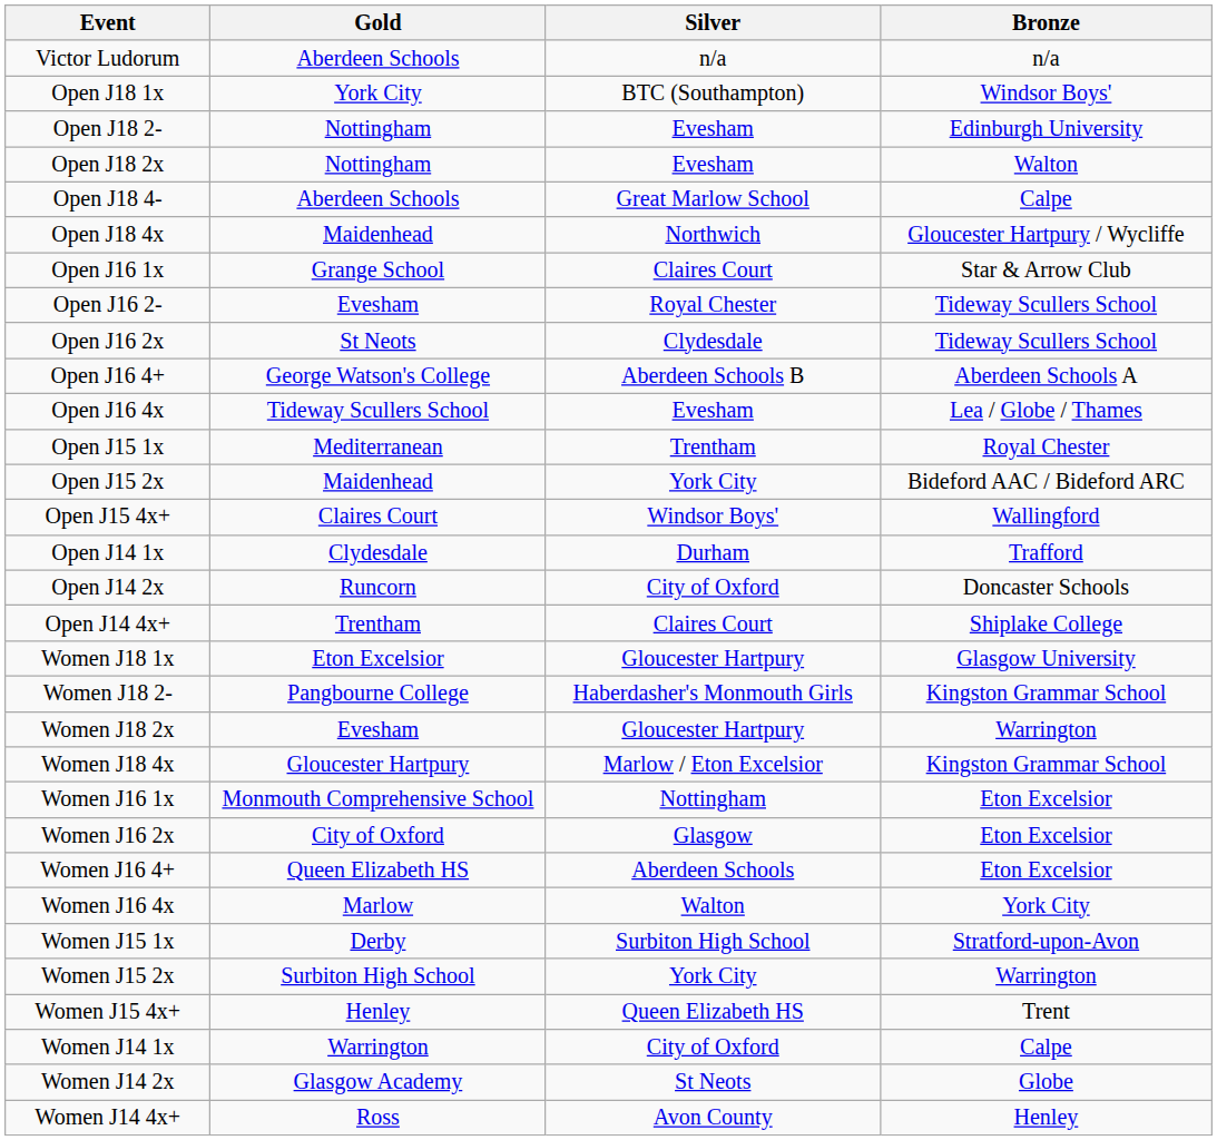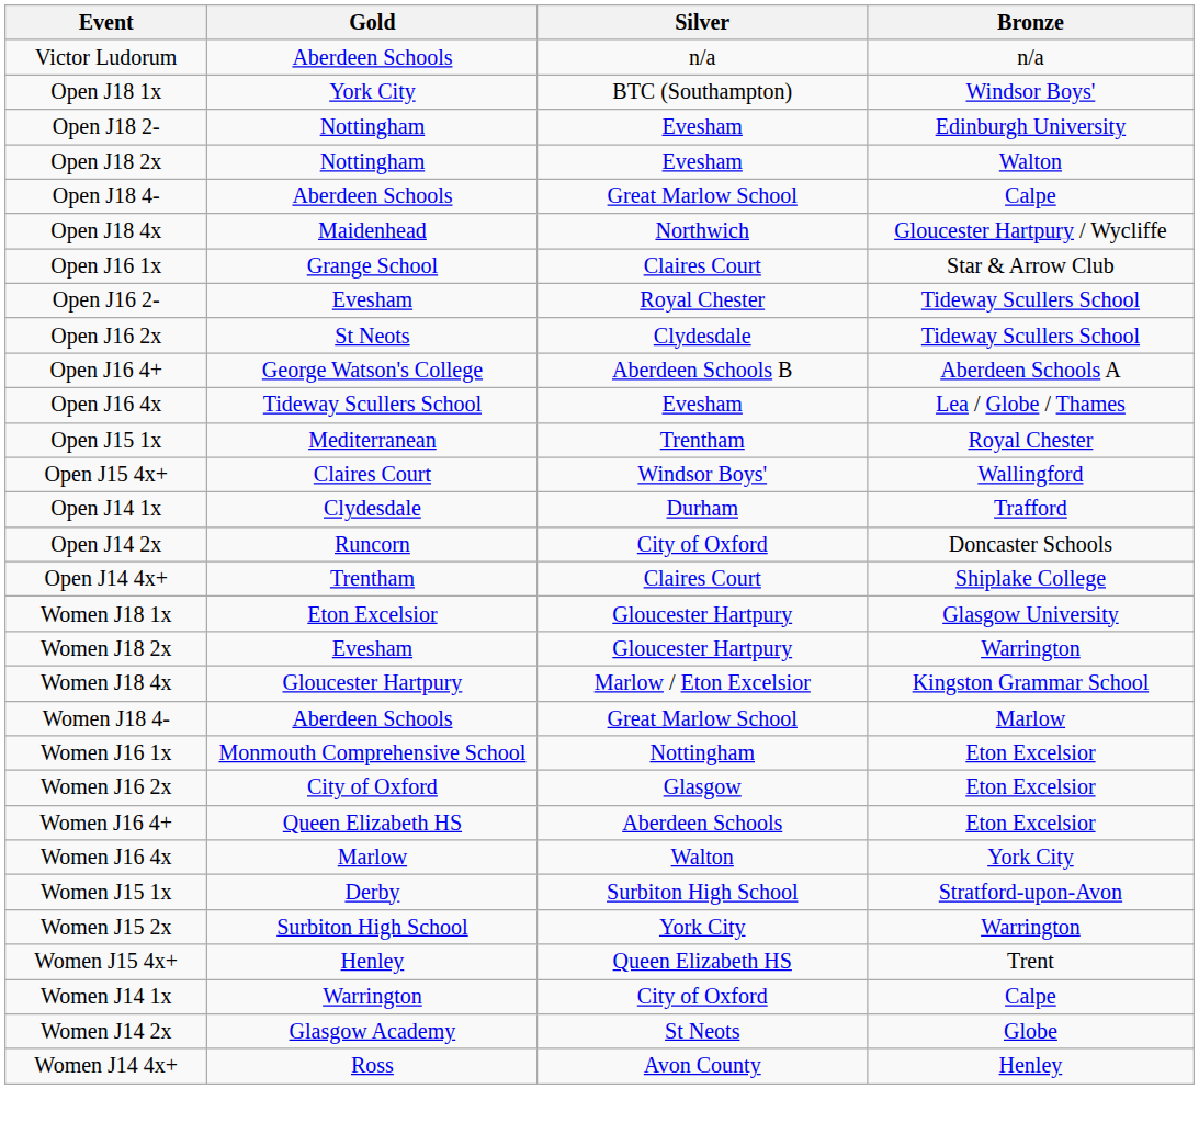 <table class="wikitable" style="text-align:center">
 <tr>
 <th width=150>Event</th>
 <th width=250>Gold</th>
 <th width=250>Silver</th>
 <th width=250>Bronze</th>
 </tr>
 <tr>
 <td>Victor Ludorum</td>
 <td><a href='#'>Aberdeen Schools</a></td>
 <td>n/a</td>
 <td>n/a</td>
 </tr>
 <tr>
 <td>Open J18 1x</td>
 <td><a href='#'>York City</a></td>
 <td>BTC (Southampton)</td>
 <td><a href='#'>Windsor Boys'</a></td>
 </tr>
 <tr>
 <td>Open J18 2-</td>
 <td><a href='#'>Nottingham</a></td>
 <td><a href='#'>Evesham</a></td>
 <td><a href='#'>Edinburgh University</a></td>
 </tr>
 <tr>
 <td>Open J18 2x</td>
 <td><a href='#'>Nottingham</a></td>
 <td><a href='#'>Evesham</a></td>
 <td><a href='#'>Walton</a></td>
 </tr>
 <tr>
 <td>Open J18 4-</td>
 <td><a href='#'>Aberdeen Schools</a></td>
 <td><a href='#'>Great Marlow School</a></td>
 <td><a href='#'>Calpe</a></td>
 </tr>
 <tr>
 <td>Open J18 4x</td>
 <td><a href='#'>Maidenhead</a></td>
 <td><a href='#'>Northwich</a></td>
 <td><a href='#'>Gloucester Hartpury</a> / Wycliffe</td>
 </tr>
 <tr>
 <td>Open J16 1x</td>
 <td><a href='#'>Grange School</a></td>
 <td><a href='#'>Claires Court</a></td>
 <td>Star & Arrow Club</td>
 </tr>
 <tr>
 <td>Open J16 2-</td>
 <td><a href='#'>Evesham</a></td>
 <td><a href='#'>Royal Chester</a></td>
 <td><a href='#'>Tideway Scullers School</a></td>
 </tr>
 <tr>
 <td>Open J16 2x</td>
 <td><a href='#'>St Neots</a></td>
 <td><a href='#'>Clydesdale</a></td>
 <td><a href='#'>Tideway Scullers School</a></td>
 </tr>
 <tr>
 <td>Open J16 4+</td>
 <td><a href='#'>George Watson's College</a></td>
 <td><a href='#'>Aberdeen Schools</a> B</td>
 <td><a href='#'>Aberdeen Schools</a> A</td>
 </tr>
 <tr>
 <td>Open J16 4x</td>
 <td><a href='#'>Tideway Scullers School</a></td>
 <td><a href='#'>Evesham</a></td>
 <td><a href='#'>Lea</a> / <a href='#'>Globe</a> / <a href='#'>Thames</a></td>
 </tr>
 <tr>
 <td>Open J15 1x</td>
 <td><a href='#'>Mediterranean</a></td>
 <td><a href='#'>Trentham</a></td>
 <td><a href='#'>Royal Chester</a></td>
 </tr>
 <tr>
-<td>Open J15 2x</td>
-<td><a href='#'>Maidenhead</a></td>
-<td><a href='#'>York City</a></td>
-<td>Bideford AAC / Bideford ARC</td>
-</tr>
-<tr>
 <td>Open J15 4x+</td>
 <td><a href='#'>Claires Court</a></td>
 <td><a href='#'>Windsor Boys'</a></td>
 <td><a href='#'>Wallingford</a></td>
 </tr>
 <tr>
 <td>Open J14 1x</td>
 <td><a href='#'>Clydesdale</a></td>
 <td><a href='#'>Durham</a></td>
 <td><a href='#'>Trafford</a></td>
 </tr>
 <tr>
 <td>Open J14 2x</td>
 <td><a href='#'>Runcorn</a></td>
 <td><a href='#'>City of Oxford</a></td>
 <td>Doncaster Schools</td>
 </tr>
 <tr>
 <td>Open J14 4x+</td>
 <td><a href='#'>Trentham</a></td>
 <td><a href='#'>Claires Court</a></td>
 <td><a href='#'>Shiplake College</a></td>
 </tr>
 <tr>
 <td>Women J18 1x</td>
 <td><a href='#'>Eton Excelsior</a></td>
 <td><a href='#'>Gloucester Hartpury</a></td>
 <td><a href='#'>Glasgow University</a></td>
 </tr>
 <tr>
-<td>Women J18 2-</td>
-<td><a href='#'>Pangbourne College</a></td>
-<td><a href='#'>Haberdasher's Monmouth Girls</a></td>
-<td><a href='#'>Kingston Grammar School</a></td>
-</tr>
-<tr>
 <td>Women J18 2x</td>
 <td><a href='#'>Evesham</a></td>
 <td><a href='#'>Gloucester Hartpury</a></td>
 <td><a href='#'>Warrington</a></td>
 </tr>
 <tr>
 <td>Women J18 4x</td>
 <td><a href='#'>Gloucester Hartpury</a></td>
 <td><a href='#'>Marlow</a> / <a href='#'>Eton Excelsior</a></td>
 <td><a href='#'>Kingston Grammar School</a></td>
+</tr>
+<tr>
+<td>Women J18 4-</td>
+<td><a href='#'>Aberdeen Schools</a></td>
+<td><a href='#'>Great Marlow School</a></td>
+<td><a href='#'>Marlow</a></td>
 </tr>
 <tr>
 <td>Women J16 1x</td>
 <td><a href='#'>Monmouth Comprehensive School</a></td>
 <td><a href='#'>Nottingham</a></td>
 <td><a href='#'>Eton Excelsior</a></td>
 </tr>
 <tr>
 <td>Women J16 2x</td>
 <td><a href='#'>City of Oxford</a></td>
 <td><a href='#'>Glasgow</a></td>
 <td><a href='#'>Eton Excelsior</a></td>
 </tr>
 <tr>
 <td>Women J16 4+</td>
 <td><a href='#'>Queen Elizabeth HS</a></td>
 <td><a href='#'>Aberdeen Schools</a></td>
 <td><a href='#'>Eton Excelsior</a></td>
 </tr>
 <tr>
 <td>Women J16 4x</td>
 <td><a href='#'>Marlow</a></td>
 <td><a href='#'>Walton</a></td>
 <td><a href='#'>York City</a></td>
 </tr>
 <tr>
 <td>Women J15 1x</td>
 <td><a href='#'>Derby</a></td>
 <td><a href='#'>Surbiton High School</a></td>
 <td><a href='#'>Stratford-upon-Avon</a></td>
 </tr>
 <tr>
 <td>Women J15 2x</td>
 <td><a href='#'>Surbiton High School</a></td>
 <td><a href='#'>York City</a></td>
 <td><a href='#'>Warrington</a></td>
 </tr>
 <tr>
 <td>Women J15 4x+</td>
 <td><a href='#'>Henley</a></td>
 <td><a href='#'>Queen Elizabeth HS</a></td>
 <td>Trent</td>
 </tr>
 <tr>
 <td>Women J14 1x</td>
 <td><a href='#'>Warrington</a></td>
 <td><a href='#'>City of Oxford</a></td>
 <td><a href='#'>Calpe</a></td>
 </tr>
 <tr>
 <td>Women J14 2x</td>
 <td><a href='#'>Glasgow Academy</a></td>
 <td><a href='#'>St Neots</a></td>
 <td><a href='#'>Globe</a></td>
 </tr>
 <tr>
 <td>Women J14 4x+</td>
 <td><a href='#'>Ross</a></td>
 <td><a href='#'>Avon County</a></td>
 <td><a href='#'>Henley</a></td>
 </tr>
 </table>
